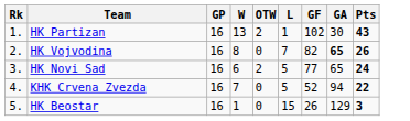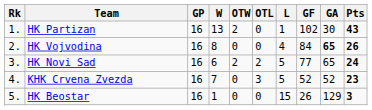 <table class="wikitable" style="text-align:left;">
 <tr>
 <th width=20>Rk</th>
 <th width=200>Team</th>
 <th width=20 abbr="Games Played">GP</th>
 <th width=20 abbr="Won">W</th>
 <th width=20 abbr="Overtimes Won">OTW</th>
+<th width=20 abbr="Overtime Lost">OTL</th>
 <th width=20 abbr="Lost">L</th>
 <th width=20 abbr="Goals for">GF</th>
 <th width=20 abbr="Goals against">GA</th>
 <th width=20 abbr="Points">Pts</th>
 </tr>
 <tr>
 <td style="text-align:center;">1.</td>
 <td><a href='#'>HK Partizan</a></td>
 <td>16</td>
 <td>13</td>
 <td>2</td>
+<td>0</td>
 <td>1</td>
 <td>102</td>
 <td>30</td>
 <td><strong>43</strong></td>
 </tr>
 <tr>
 <td style="text-align:center;">2.</td>
 <td><a href='#'>HK Vojvodina</a></td>
 <td>16</td>
 <td>8</td>
 <td>0</td>
-<td>7</td>
-<td>82</td>
+<td>0</td>
+<td>4</td>
+<td>84</td>
 <td><strong>65</strong></td>
 <td><strong>26</strong></td>
 </tr>
 <tr>
 <td style="text-align:center;">3.</td>
 <td><a href='#'>HK Novi Sad</a></td>
 <td>16</td>
 <td>6</td>
+<td>2</td>
 <td>2</td>
 <td>5</td>
 <td>77</td>
 <td>65</td>
 <td><strong>24</strong></td>
 </tr>
 <tr>
 <td style="text-align:center;">4.</td>
 <td><a href='#'>KHK Crvena Zvezda</a></td>
 <td>16</td>
 <td>7</td>
 <td>0</td>
+<td>3</td>
 <td>5</td>
 <td>52</td>
-<td>94</td>
-<td><strong>22</strong></td>
+<td>52</td>
+<td><strong>23</strong></td>
 </tr>
 <tr>
 <td style="text-align:center;">5.</td>
 <td><a href='#'>HK Beostar</a></td>
 <td>16</td>
 <td>1</td>
 <td>0</td>
+<td>0</td>
 <td>15</td>
 <td>26</td>
 <td>129</td>
 <td><strong>3</strong></td>
 </tr>
 </table>
